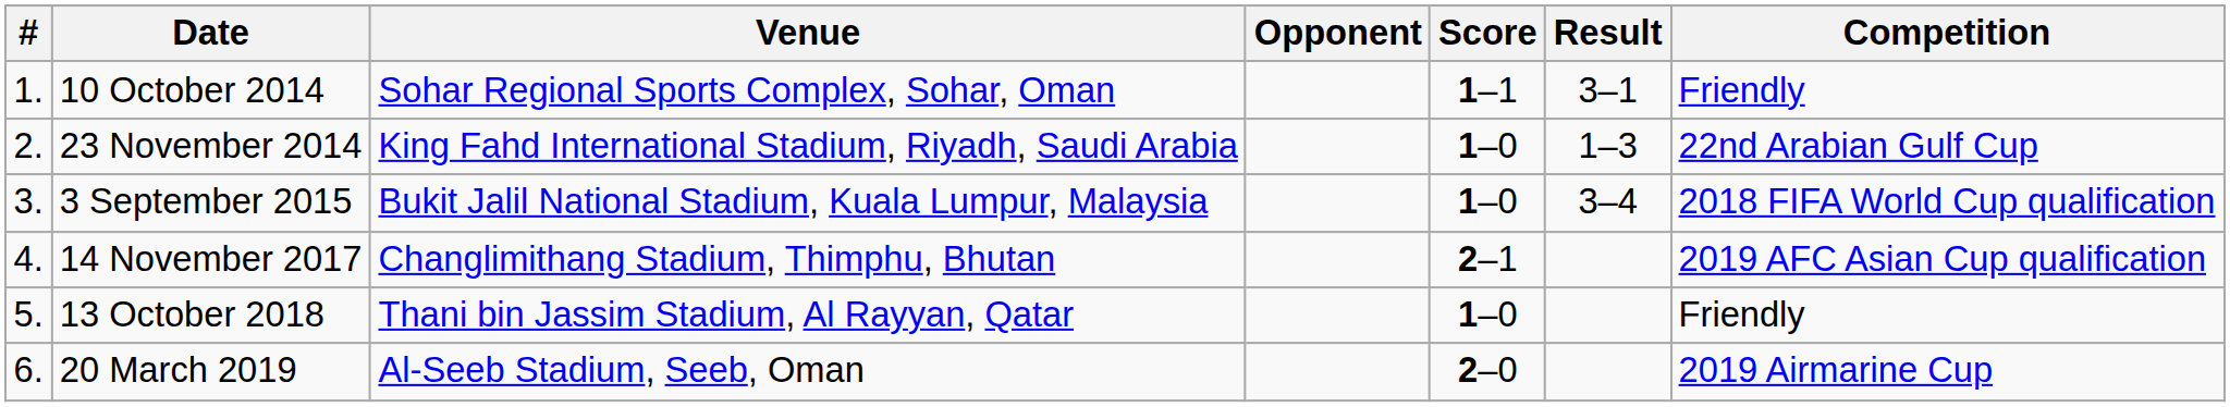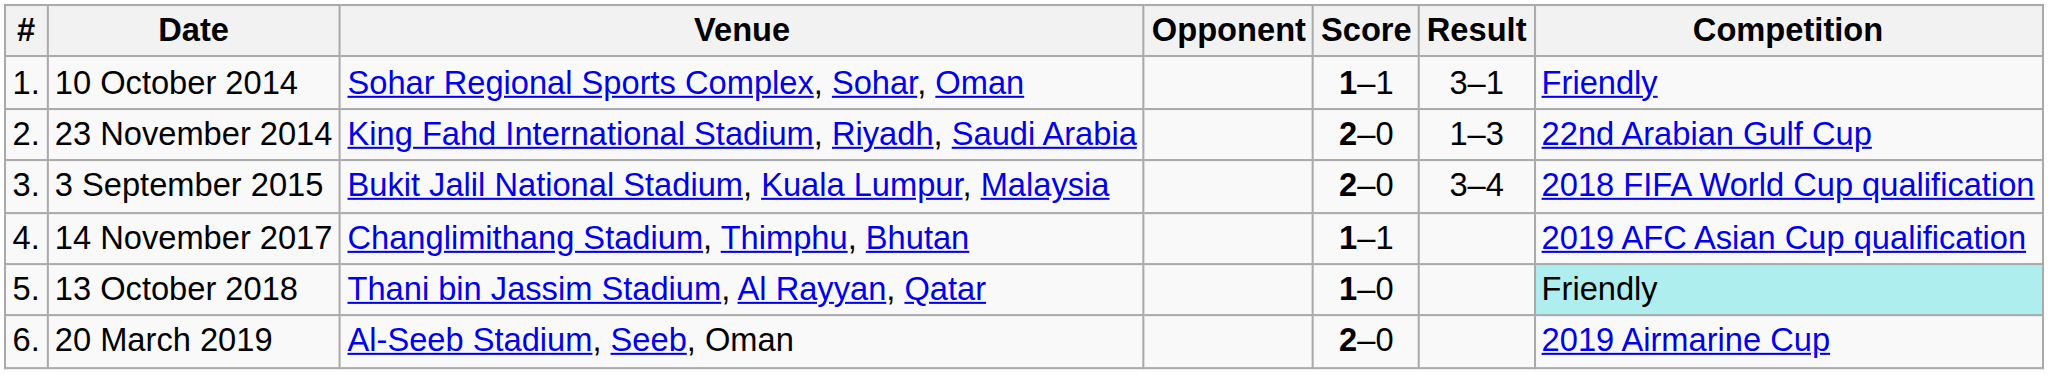 <table class="wikitable">
 <tr>
 <th>#</th>
 <th>Date</th>
 <th>Venue</th>
 <th>Opponent</th>
 <th>Score</th>
 <th>Result</th>
 <th>Competition</th>
 </tr>
 <tr>
 <td>1.</td>
 <td>10 October 2014</td>
 <td><a href='#'>Sohar Regional Sports Complex</a>, <a href='#'>Sohar</a>, <a href='#'>Oman</a></td>
 <td></td>
 <td align=center><strong>1</strong>–1</td>
 <td align=center>3–1</td>
 <td><a href='#'>Friendly</a></td>
 </tr>
 <tr>
 <td>2.</td>
 <td>23 November 2014</td>
 <td><a href='#'>King Fahd International Stadium</a>, <a href='#'>Riyadh</a>, <a href='#'>Saudi Arabia</a></td>
 <td></td>
-<td align=center><strong>1</strong>–0</td>
+<td align=center><strong>2</strong>–0</td>
 <td align=center>1–3</td>
 <td><a href='#'>22nd Arabian Gulf Cup</a></td>
 </tr>
 <tr>
 <td>3.</td>
 <td>3 September 2015</td>
 <td><a href='#'>Bukit Jalil National Stadium</a>, <a href='#'>Kuala Lumpur</a>, <a href='#'>Malaysia</a></td>
 <td></td>
-<td align=center><strong>1</strong>–0</td>
+<td align=center><strong>2</strong>–0</td>
 <td align=center>3–4</td>
 <td><a href='#'>2018 FIFA World Cup qualification</a></td>
 </tr>
 <tr>
 <td>4.</td>
 <td>14 November 2017</td>
 <td><a href='#'>Changlimithang Stadium</a>, <a href='#'>Thimphu</a>, <a href='#'>Bhutan</a></td>
 <td></td>
-<td align=center><strong>2</strong>–1</td>
+<td align=center><strong>1</strong>–1</td>
 <td></td>
 <td><a href='#'>2019 AFC Asian Cup qualification</a></td>
 </tr>
 <tr>
 <td>5.</td>
 <td>13 October 2018</td>
 <td><a href='#'>Thani bin Jassim Stadium</a>, <a href='#'>Al Rayyan</a>, <a href='#'>Qatar</a></td>
 <td></td>
 <td align=center><strong>1</strong>–0</td>
 <td></td>
-<td>Friendly</td>
+<td style="background: paleturquoise;">Friendly</td>
 </tr>
 <tr>
 <td>6.</td>
 <td>20 March 2019</td>
 <td><a href='#'>Al-Seeb Stadium</a>, <a href='#'>Seeb</a>, Oman</td>
 <td></td>
 <td align=center><strong>2</strong>–0</td>
 <td></td>
 <td><a href='#'>2019 Airmarine Cup</a></td>
 </tr>
 </table>
